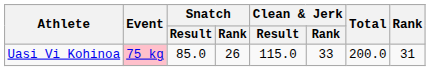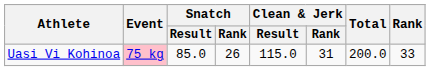 <table class="wikitable" style="font-size:90%">
 <tr>
 <th rowspan="2">Athlete</th>
 <th rowspan="2">Event</th>
 <th colspan="2">Snatch</th>
 <th colspan="2">Clean & Jerk</th>
 <th rowspan="2">Total</th>
 <th rowspan="2">Rank</th>
 </tr>
 <tr style="font-size:95%">
 <th>Result</th>
 <th>Rank</th>
 <th>Result</th>
 <th>Rank</th>
 </tr>
 <tr align=center>
 <td align=left><a href='#'>Uasi Vi Kohinoa</a></td>
 <td style="background: pink; text-align:left;"><a href='#'>75 kg</a></td>
 <td>85.0</td>
 <td>26</td>
 <td>115.0</td>
+<td>31</td>
+<td>200.0</td>
 <td>33</td>
-<td>200.0</td>
-<td>31</td>
 </tr>
 </table>
